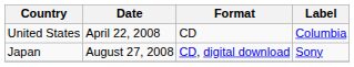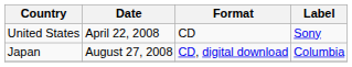 <table class="wikitable">
 <tr>
 <th>Country</th>
 <th>Date</th>
 <th>Format</th>
 <th>Label</th>
 </tr>
 <tr>
 <td>United States</td>
 <td>April 22, 2008</td>
 <td>CD</td>
-<td><a href='#'>Columbia</a></td>
+<td><a href='#'>Sony</a></td>
 </tr>
 <tr>
 <td>Japan</td>
 <td>August 27, 2008</td>
 <td><a href='#'>CD</a>, <a href='#'>digital download</a></td>
-<td><a href='#'>Sony</a></td>
+<td><a href='#'>Columbia</a></td>
 </tr>
 <tr>
 </tr>
 </table>
